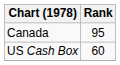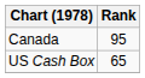 <table class="wikitable">
 <tr>
 <th>Chart (1978)</th>
 <th style="text-align:center;">Rank</th>
 </tr>
 <tr>
 <td>Canada </td>
 <td style="text-align:center;">95</td>
 </tr>
 <tr>
 <td>US <em>Cash Box</em> </td>
-<td style="text-align:center;">60</td>
+<td style="text-align:center;">65</td>
 </tr>
 <tr>
 </tr>
 </table>
